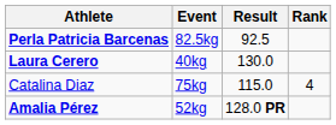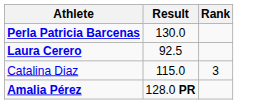 <table class=wikitable style="font-size:90%">
 <tr>
 <th>Athlete</th>
-<th>Event</th>
 <th>Result</th>
 <th>Rank</th>
 </tr>
 <tr>
 <td><strong><a href='#'>Perla Patricia Barcenas</a></strong></td>
-<td><a href='#'>82.5kg</a></td>
+<td style="text-align:center;">130.0</td>
+<td style="text-align:center;"></td>
+</tr>
+<tr>
+<td><strong><a href='#'>Laura Cerero</a></strong></td>
 <td style="text-align:center;">92.5</td>
 <td style="text-align:center;"></td>
 </tr>
 <tr>
-<td><strong><a href='#'>Laura Cerero</a></strong></td>
-<td><a href='#'>40kg</a></td>
-<td style="text-align:center;">130.0</td>
-<td style="text-align:center;"></td>
-</tr>
-<tr>
 <td><a href='#'>Catalina Diaz</a></td>
-<td><a href='#'>75kg</a></td>
 <td style="text-align:center;">115.0</td>
-<td style="text-align:center;">4</td>
+<td style="text-align:center;">3</td>
 </tr>
 <tr>
 <td><strong><a href='#'>Amalia Pérez</a></strong></td>
-<td><a href='#'>52kg</a></td>
 <td style="text-align:center;">128.0 <strong>PR</strong></td>
 <td style="text-align:center;"></td>
 </tr>
 </table>
